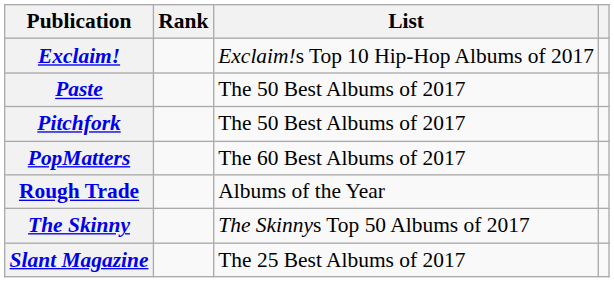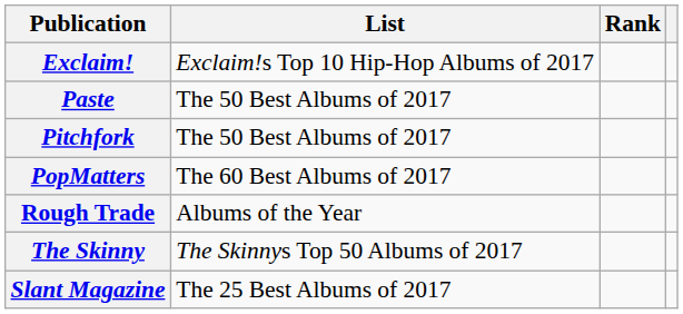 <table class="wikitable sortable plainrowheaders" style="border:none; margin:0;">
 <tr>
 <th scope="col">Publication</th>
+<th scope="col" class="unsortable">List</th>
 <th scope="col" data-sort-type="number">Rank</th>
-<th scope="col" class="unsortable">List</th>
 <th scope="col" class="unsortable"></th>
 </tr>
 <tr>
 <th scope="row"><em><a href='#'>Exclaim!</a></em></th>
+<td><em>Exclaim!</em>s Top 10 Hip-Hop Albums of 2017</td>
 <td></td>
-<td><em>Exclaim!</em>s Top 10 Hip-Hop Albums of 2017</td>
 <td></td>
 </tr>
 <tr>
 <th scope="row"><em><a href='#'>Paste</a></em></th>
+<td>The 50 Best Albums of 2017</td>
 <td></td>
-<td>The 50 Best Albums of 2017</td>
 <td></td>
 </tr>
 <tr>
 <th scope="row"><em><a href='#'>Pitchfork</a></em></th>
+<td>The 50 Best Albums of 2017</td>
 <td></td>
-<td>The 50 Best Albums of 2017</td>
 <td></td>
 </tr>
 <tr>
 <th scope="row"><em><a href='#'>PopMatters</a></em></th>
+<td>The 60 Best Albums of 2017</td>
 <td></td>
-<td>The 60 Best Albums of 2017</td>
 <td></td>
 </tr>
 <tr>
 <th scope="row"><a href='#'>Rough Trade</a></th>
+<td>Albums of the Year</td>
 <td></td>
-<td>Albums of the Year</td>
 <td></td>
 </tr>
 <tr>
 <th scope="row"><em><a href='#'>The Skinny</a></em></th>
+<td><em>The Skinny</em>s Top 50 Albums of 2017</td>
 <td></td>
-<td><em>The Skinny</em>s Top 50 Albums of 2017</td>
 <td></td>
 </tr>
 <tr>
 <th scope="row"><em><a href='#'>Slant Magazine</a></em></th>
+<td>The 25 Best Albums of 2017</td>
 <td></td>
-<td>The 25 Best Albums of 2017</td>
 <td></td>
 </tr>
 </table>
